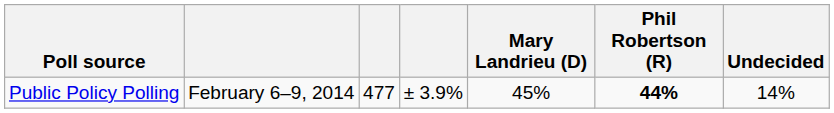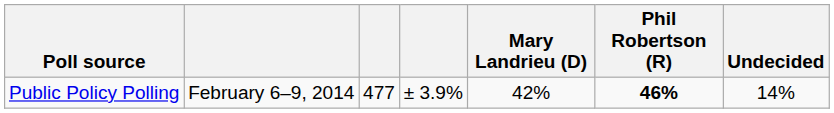 <table class="wikitable" style="text-align:center">
 <tr valign= bottom>
 <th>Poll source</th>
 <th></th>
 <th></th>
 <th></th>
 <th style="width:100px;">Mary<br>Landrieu (D)</th>
 <th style="width:100px;">Phil<br>Robertson (R)</th>
 <th>Undecided</th>
 </tr>
 <tr>
 <td align=left><a href='#'>Public Policy Polling</a></td>
 <td>February 6–9, 2014</td>
 <td>477</td>
 <td>± 3.9%</td>
-<td>45%</td>
-<td><strong>44%</strong></td>
+<td>42%</td>
+<td><strong>46%</strong></td>
 <td>14%</td>
 </tr>
 </table>
